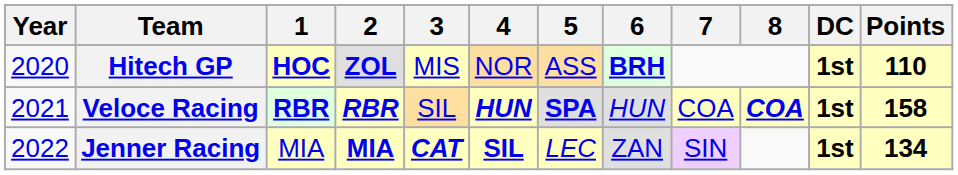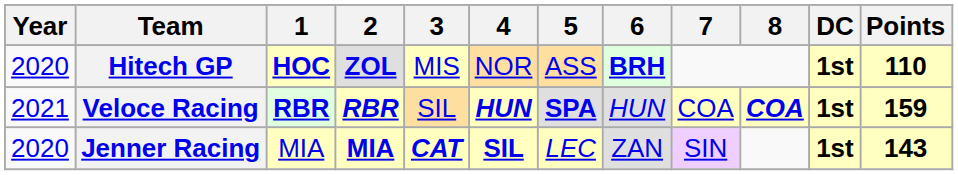 <table class="wikitable" style="text-align:center; font-size:85%">
 <tr>
 <th>Year</th>
 <th>Team</th>
 <th>1</th>
 <th>2</th>
 <th>3</th>
 <th>4</th>
 <th>5</th>
 <th>6</th>
 <th>7</th>
 <th>8</th>
 <th>DC</th>
 <th>Points</th>
 </tr>
 <tr>
 <td><a href='#'>2020</a></td>
 <th nowrap><a href='#'>Hitech GP</a></th>
 <td style="background:#FFFFBF;"><strong><a href='#'>HOC</a></strong><br></td>
 <td style="background:#DFDFDF;"><strong><a href='#'>ZOL</a></strong><br></td>
 <td style="background:#FFFFBF;"><a href='#'>MIS</a><br></td>
 <td style="background:#FFDF9F;"><a href='#'>NOR</a><br></td>
 <td style="background:#FFDF9F;"><a href='#'>ASS</a><br></td>
 <td style="background:#DFFFDF;"><strong><a href='#'>BRH</a></strong><br></td>
 <td colspan=2></td>
 <th style="background:#FFFFBF;">1st</th>
 <th style="background:#FFFFBF;">110</th>
 </tr>
 <tr>
 <td><a href='#'>2021</a></td>
 <th nowrap><a href='#'>Veloce Racing</a></th>
 <td style="background:#DFFFDF;"><strong><a href='#'>RBR</a><br></strong></td>
 <td style="background:#FFFFBF;"><strong><em><a href='#'>RBR</a></em></strong><br></td>
 <td style="background:#FFDF9F;"><a href='#'>SIL</a><br></td>
 <td style="background:#FFFFBF;"><strong><em><a href='#'>HUN</a></em></strong><br></td>
 <td style="background:#DFDFDF;"><strong><a href='#'>SPA</a></strong><br></td>
 <td style="background:#DFDFDF;"><em><a href='#'>HUN</a></em><br></td>
 <td style="background:#FFFFBF;"><a href='#'>COA</a><br></td>
 <td style="background:#FFFFBF;"><strong><em><a href='#'>COA</a></em></strong><br></td>
 <th style="background:#FFFFBF;">1st</th>
-<th style="background:#FFFFBF;">158</th>
+<th style="background:#FFFFBF;">159</th>
 </tr>
 <tr>
-<td><a href='#'>2022</a></td>
+<td><a href='#'>2020</a></td>
 <th nowrap><a href='#'>Jenner Racing</a></th>
 <td style="background:#FFFFBF;"><a href='#'>MIA</a><br></td>
 <td style="background:#FFFFBF;"><strong><a href='#'>MIA</a></strong><br></td>
 <td style="background:#FFFFBF;"><strong><em><a href='#'>CAT</a></em></strong><br></td>
 <td style="background:#FFFFBF;"><strong><a href='#'>SIL</a></strong><br></td>
 <td style="background:#FFFFBF;"><em><a href='#'>LEC</a></em><br></td>
 <td style="background:#DFDFDF;"><a href='#'>ZAN</a><br></td>
 <td style="background:#EFCFFF;"><a href='#'>SIN</a><br></td>
 <td></td>
 <th style="background:#FFFFBF;">1st</th>
-<th style="background:#FFFFBF;">134</th>
+<th style="background:#FFFFBF;">143</th>
 </tr>
 </table>
